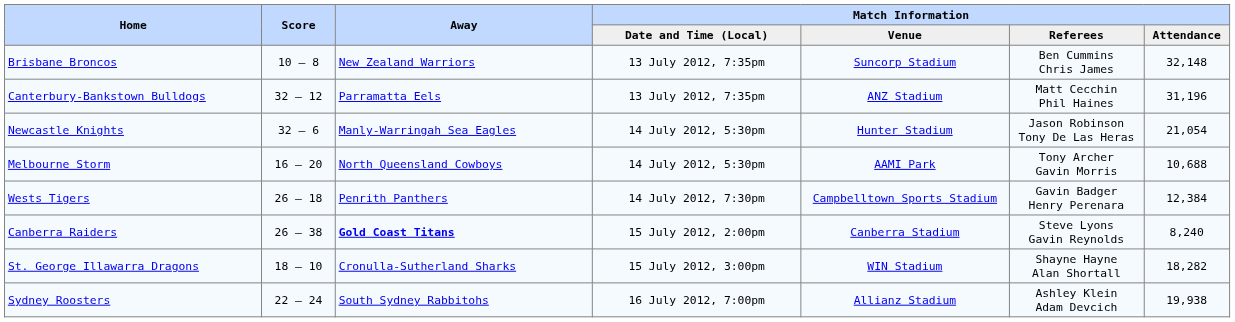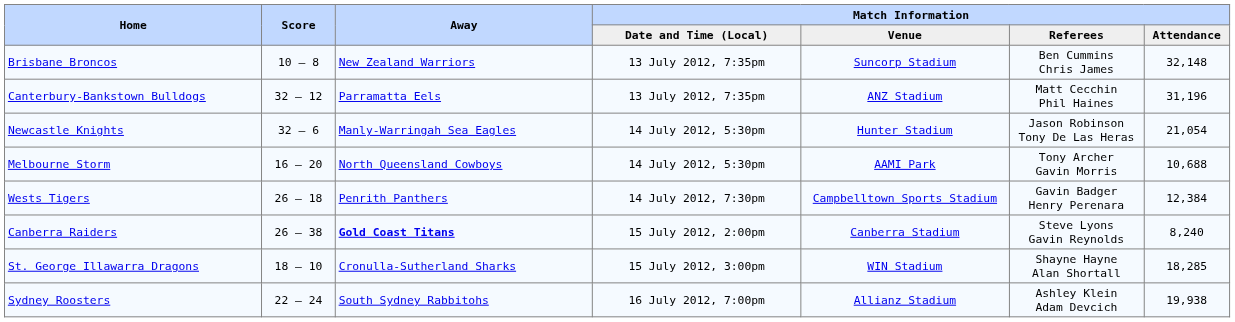 <table border="1" cellpadding="3" cellspacing="0" style="border-collapse:collapse; font-size:90%; width:100%;">
 <tr style="background:#c1d8ff;">
 <th rowspan="2" style="width:21%;">Home</th>
 <th rowspan="2" style="width:6%;">Score</th>
 <th rowspan="2" style="width:21%;">Away</th>
 <th colspan=6>Match Information</th>
 </tr>
 <tr style="background:#efefef;">
 <th width=17%>Date and Time (Local)</th>
 <th width=17%>Venue</th>
 <th width=11%>Referees</th>
 <th width=7%>Attendance</th>
 </tr>
 <tr style="text-align:center; background:#f5faff;">
 <td align=left>  <a href='#'>Brisbane Broncos</a></td>
 <td>10 – 8</td>
 <td align=left>  <a href='#'>New Zealand Warriors</a></td>
 <td>13 July 2012, 7:35pm</td>
 <td><a href='#'>Suncorp Stadium</a></td>
 <td>Ben Cummins <br> Chris James</td>
 <td>32,148</td>
 </tr>
 <tr style="text-align:center; background:#f5faff;">
 <td align=left> <a href='#'>Canterbury-Bankstown Bulldogs</a></td>
 <td>32 – 12</td>
 <td align=left> <a href='#'>Parramatta Eels</a></td>
 <td>13 July 2012, 7:35pm</td>
 <td><a href='#'>ANZ Stadium</a></td>
 <td>Matt Cecchin <br> Phil Haines</td>
 <td>31,196</td>
 </tr>
 <tr style="text-align:center; background:#f5faff;">
 <td align=left> <a href='#'>Newcastle Knights</a></td>
 <td>32 – 6</td>
 <td align=left> <a href='#'>Manly-Warringah Sea Eagles</a></td>
 <td>14 July 2012, 5:30pm</td>
 <td><a href='#'>Hunter Stadium</a></td>
 <td>Jason Robinson <br> Tony De Las Heras</td>
 <td>21,054</td>
 </tr>
 <tr style="text-align:center; background:#f5faff;">
 <td align=left> <a href='#'>Melbourne Storm</a></td>
 <td>16 – 20</td>
 <td align=left> <a href='#'>North Queensland Cowboys</a></td>
 <td>14 July 2012, 5:30pm</td>
 <td><a href='#'>AAMI Park</a></td>
 <td>Tony Archer <br> Gavin Morris</td>
 <td>10,688</td>
 </tr>
 <tr style="text-align:center; background:#f5faff;">
 <td align=left> <a href='#'>Wests Tigers</a></td>
 <td>26 – 18</td>
 <td align=left> <a href='#'>Penrith Panthers</a></td>
 <td>14 July 2012, 7:30pm</td>
 <td><a href='#'>Campbelltown Sports Stadium</a></td>
 <td>Gavin Badger <br> Henry Perenara</td>
 <td>12,384</td>
 </tr>
 <tr style="text-align:center; background:#f5faff;">
 <td align=left> <a href='#'>Canberra Raiders</a></td>
 <td>26 – 38</td>
 <td align=left><strong> <a href='#'>Gold Coast Titans</a></strong></td>
 <td>15 July 2012, 2:00pm</td>
 <td><a href='#'>Canberra Stadium</a></td>
 <td>Steve Lyons <br> Gavin Reynolds</td>
 <td>8,240</td>
 </tr>
 <tr style="text-align:center; background:#f5faff;">
 <td align=left> <a href='#'>St. George Illawarra Dragons</a></td>
 <td>18 – 10</td>
 <td align=left> <a href='#'>Cronulla-Sutherland Sharks</a></td>
 <td>15 July 2012, 3:00pm</td>
 <td><a href='#'>WIN Stadium</a></td>
 <td>Shayne Hayne <br> Alan Shortall</td>
-<td>18,282</td>
+<td>18,285</td>
 </tr>
 <tr style="text-align:center; background:#f5faff;">
 <td align=left> <a href='#'>Sydney Roosters</a></td>
 <td>22 – 24</td>
 <td align=left> <a href='#'>South Sydney Rabbitohs</a></td>
 <td>16 July 2012, 7:00pm</td>
 <td><a href='#'>Allianz Stadium</a></td>
 <td>Ashley Klein <br> Adam Devcich</td>
 <td>19,938</td>
 </tr>
 </table>
